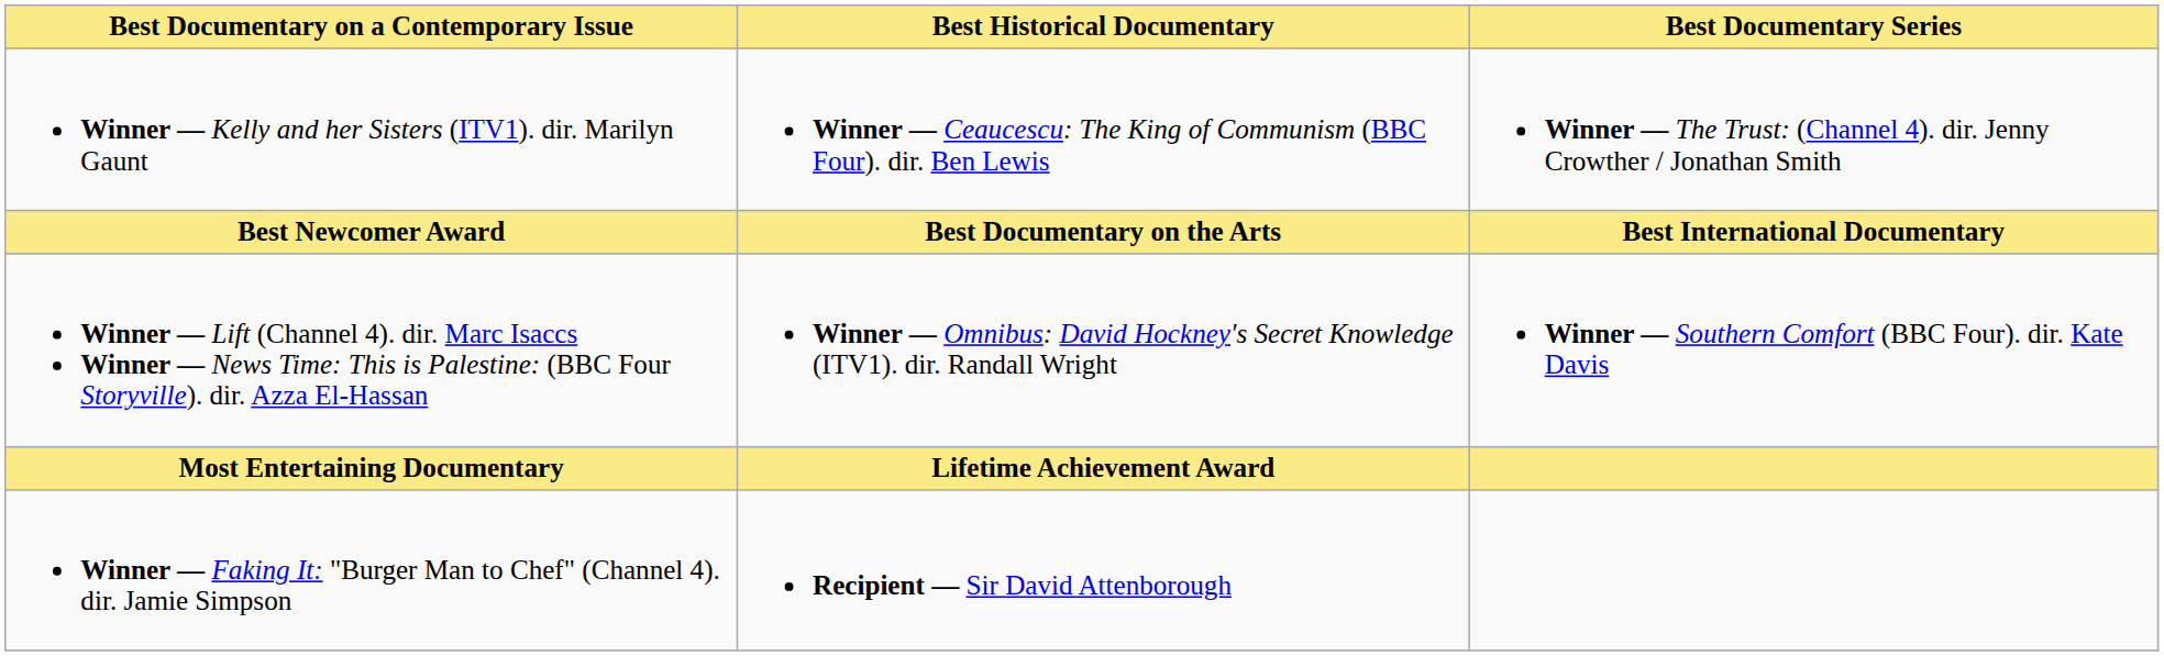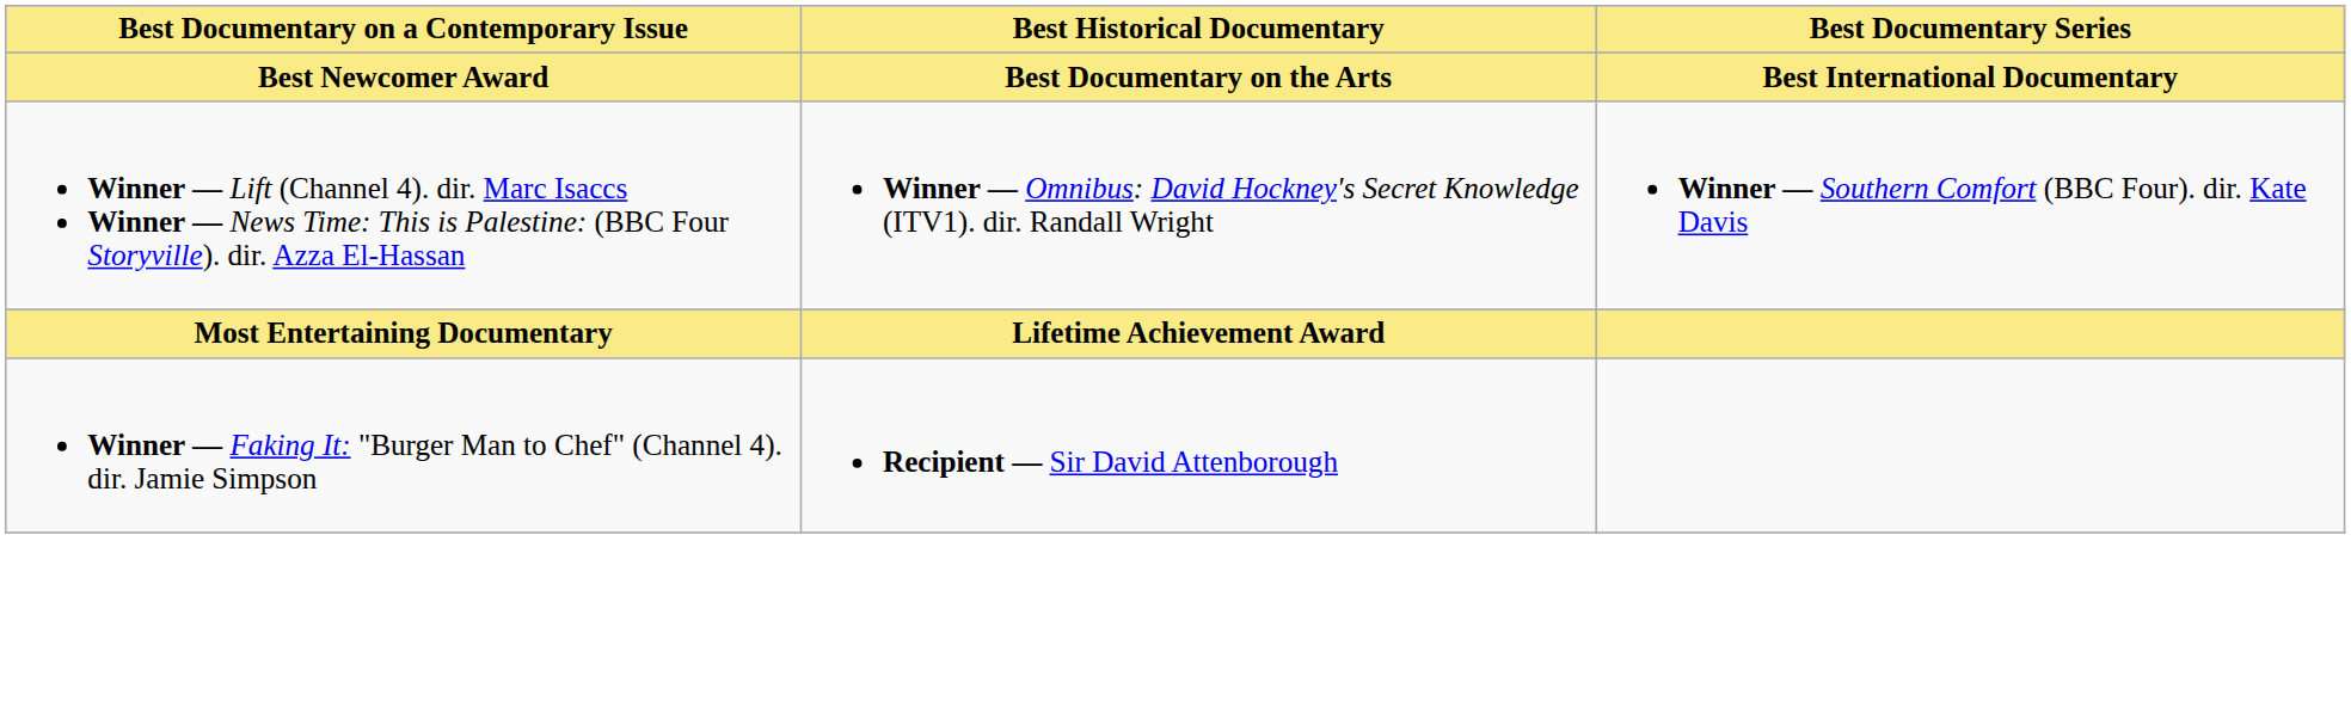 <table class="wikitable" style="font-size:100%">
 <tr>
 <th style="background:#FAEB86;" width="34%"><strong>Best Documentary on a Contemporary Issue</strong></th>
 <th style="background:#FAEB86;" width="33%"><strong>Best Historical Documentary</strong></th>
 <th style="background:#FAEB86;" width="33%"><strong>Best Documentary Series</strong></th>
-</tr>
-<tr>
-<td style="vertical-align:top"><br><ul><li><strong>Winner —</strong> <em>Kelly and her Sisters</em> (<a href='#'>ITV1</a>). dir. Marilyn Gaunt</li></ul></td>
-<td style="vertical-align:top"><br><ul><li><strong>Winner —</strong> <em><a href='#'>Ceaucescu</a>: The King of Communism</em> (<a href='#'>BBC Four</a>). dir. <a href='#'>Ben Lewis</a></li></ul></td>
-<td style="vertical-align:top"><br><ul><li><strong>Winner —</strong> <em>The Trust:</em> (<a href='#'>Channel 4</a>). dir. Jenny Crowther / Jonathan Smith</li></ul></td>
 </tr>
 <tr>
 <th style="background:#FAEB86;" width="34%"><strong>Best Newcomer Award</strong></th>
 <th style="background:#FAEB86;" width="33%"><strong>Best Documentary on the Arts</strong></th>
 <th style="background:#FAEB86;" width="33%"><strong>Best International Documentary</strong></th>
 </tr>
 <tr>
 <td style="vertical-align:top"><br><ul><li><strong>Winner —</strong> <em>Lift</em> (Channel 4). dir. <a href='#'>Marc Isaccs</a></li><li><strong>Winner —</strong> <em>News Time: This is Palestine:</em> (BBC Four <em><a href='#'>Storyville</a></em>). dir. <a href='#'>Azza El-Hassan</a></li></ul></td>
 <td style="vertical-align:top"><br><ul><li><strong>Winner —</strong> <em><a href='#'>Omnibus</a>: <a href='#'>David Hockney</a>'s Secret Knowledge</em> (ITV1). dir. Randall Wright</li></ul></td>
 <td style="vertical-align:top"><br><ul><li><strong>Winner —</strong> <em><a href='#'>Southern Comfort</a></em> (BBC Four). dir. <a href='#'>Kate Davis</a></li></ul></td>
 </tr>
 <tr>
 <th style="background:#FAEB86;" width="34%"><strong>Most Entertaining Documentary</strong></th>
 <th style="background:#FAEB86;" width="34%"><strong>Lifetime Achievement Award</strong></th>
 <th style="background:#FAEB86;" width="34%"></th>
 </tr>
 <tr>
 <td><br><ul><li><strong>Winner —</strong> <em><a href='#'>Faking It:</a></em> "Burger Man to Chef" (Channel 4). dir. Jamie Simpson</li></ul></td>
 <td><br><ul><li><strong>Recipient —</strong> <a href='#'>Sir David Attenborough</a></li></ul></td>
 <td></td>
 </tr>
 </table>
